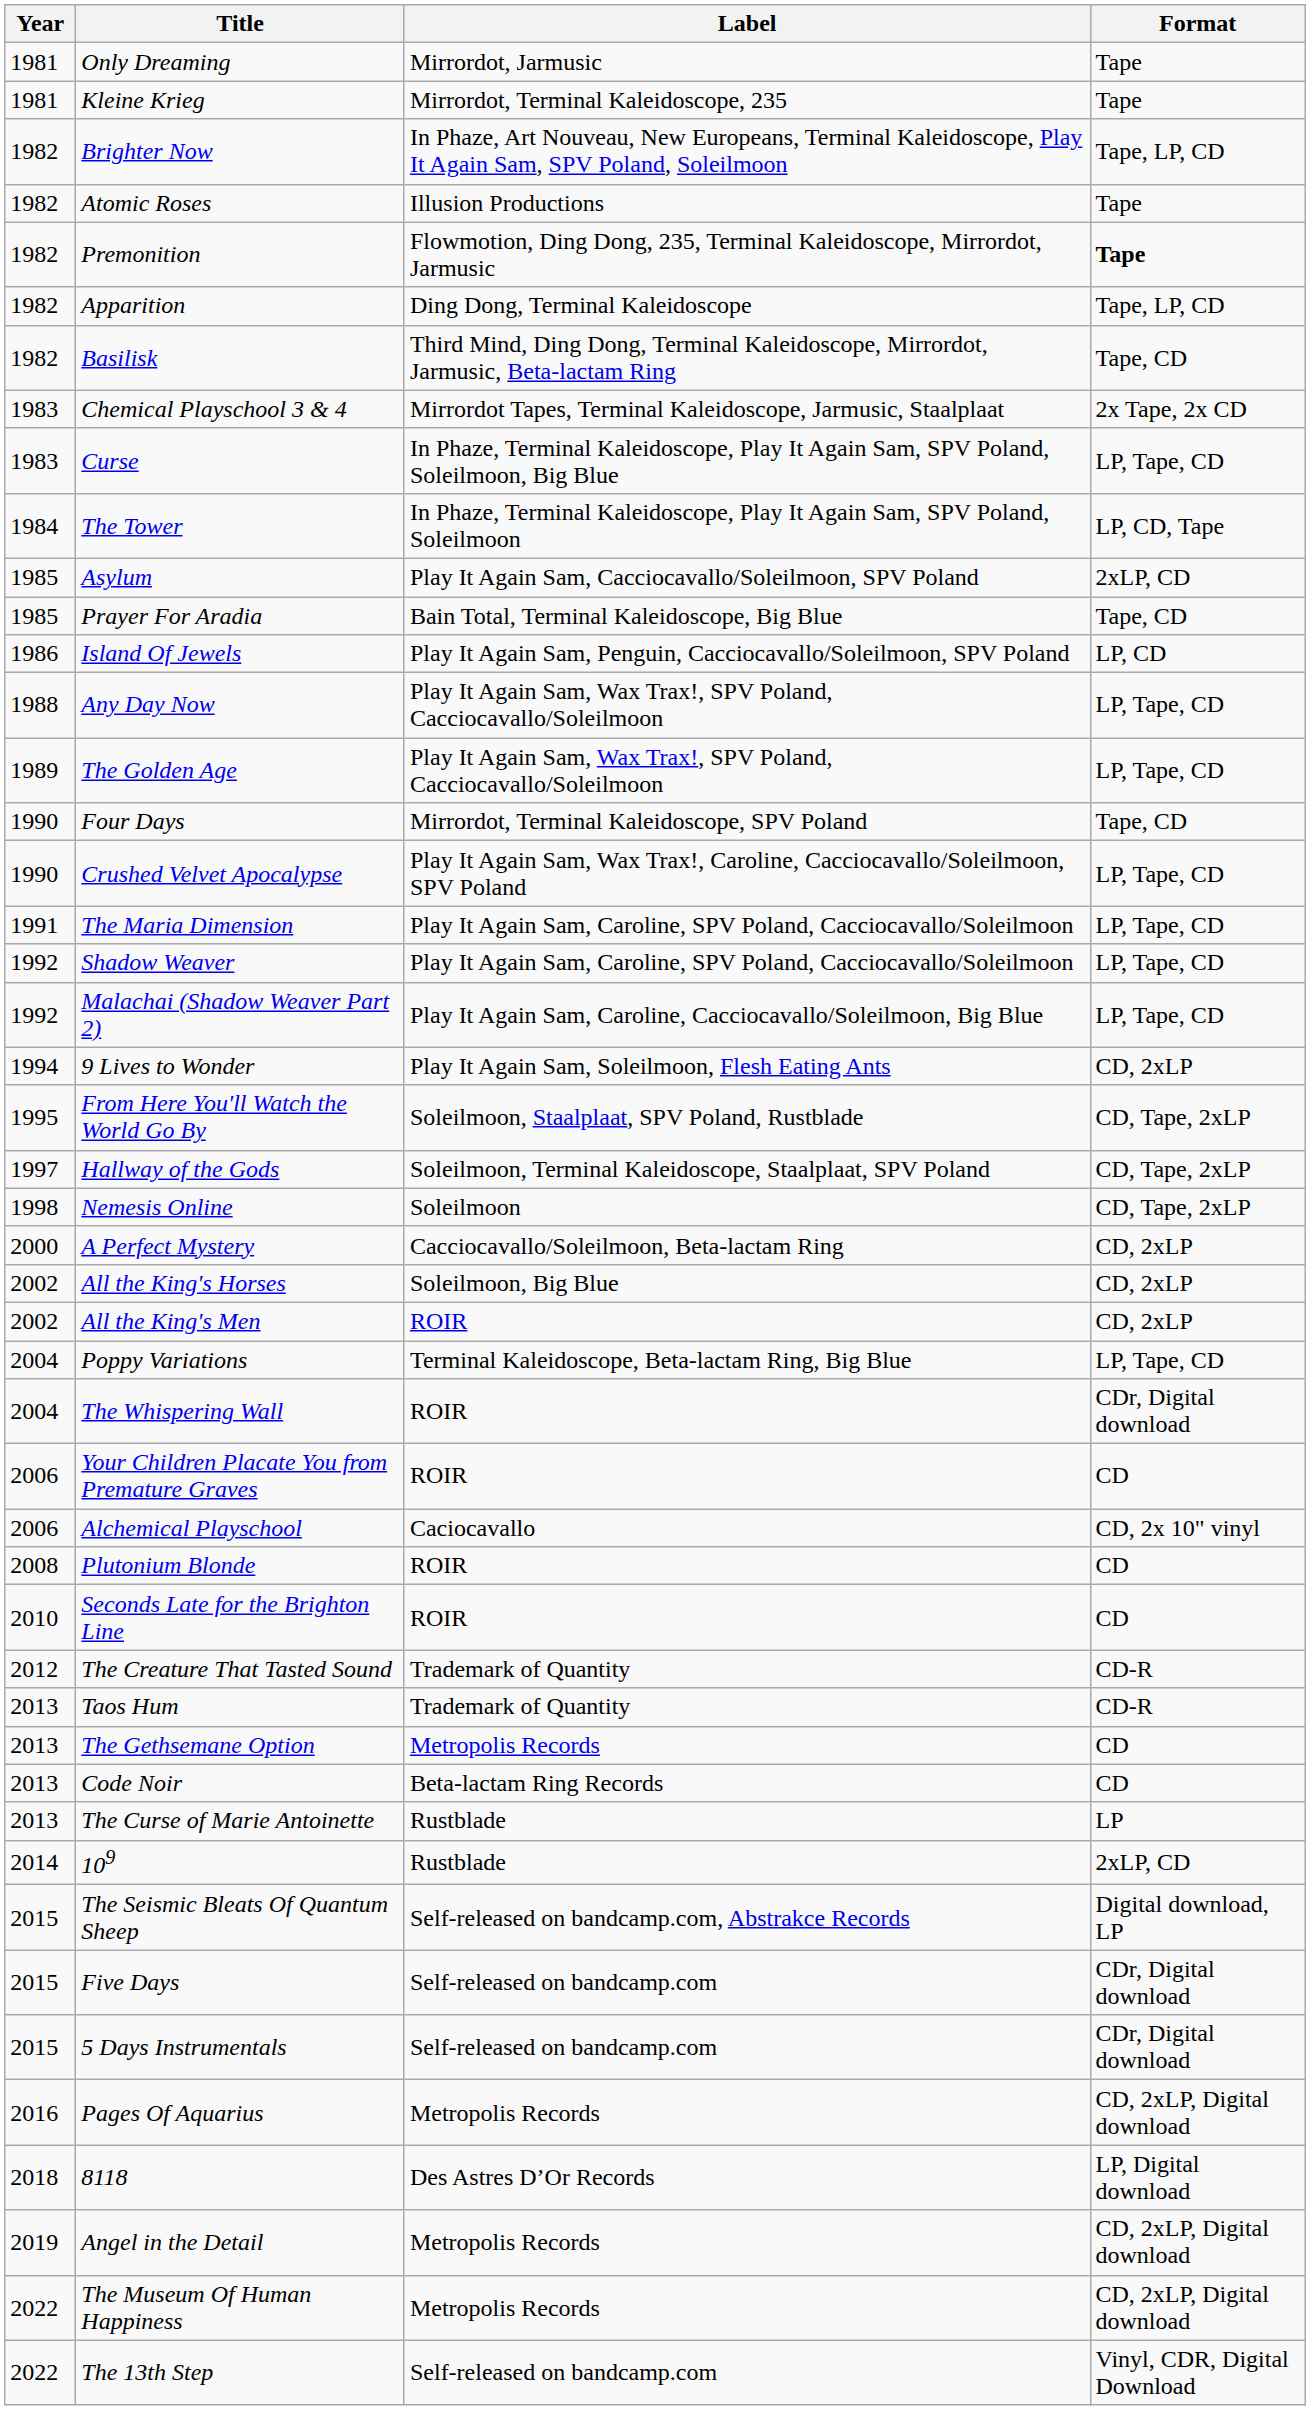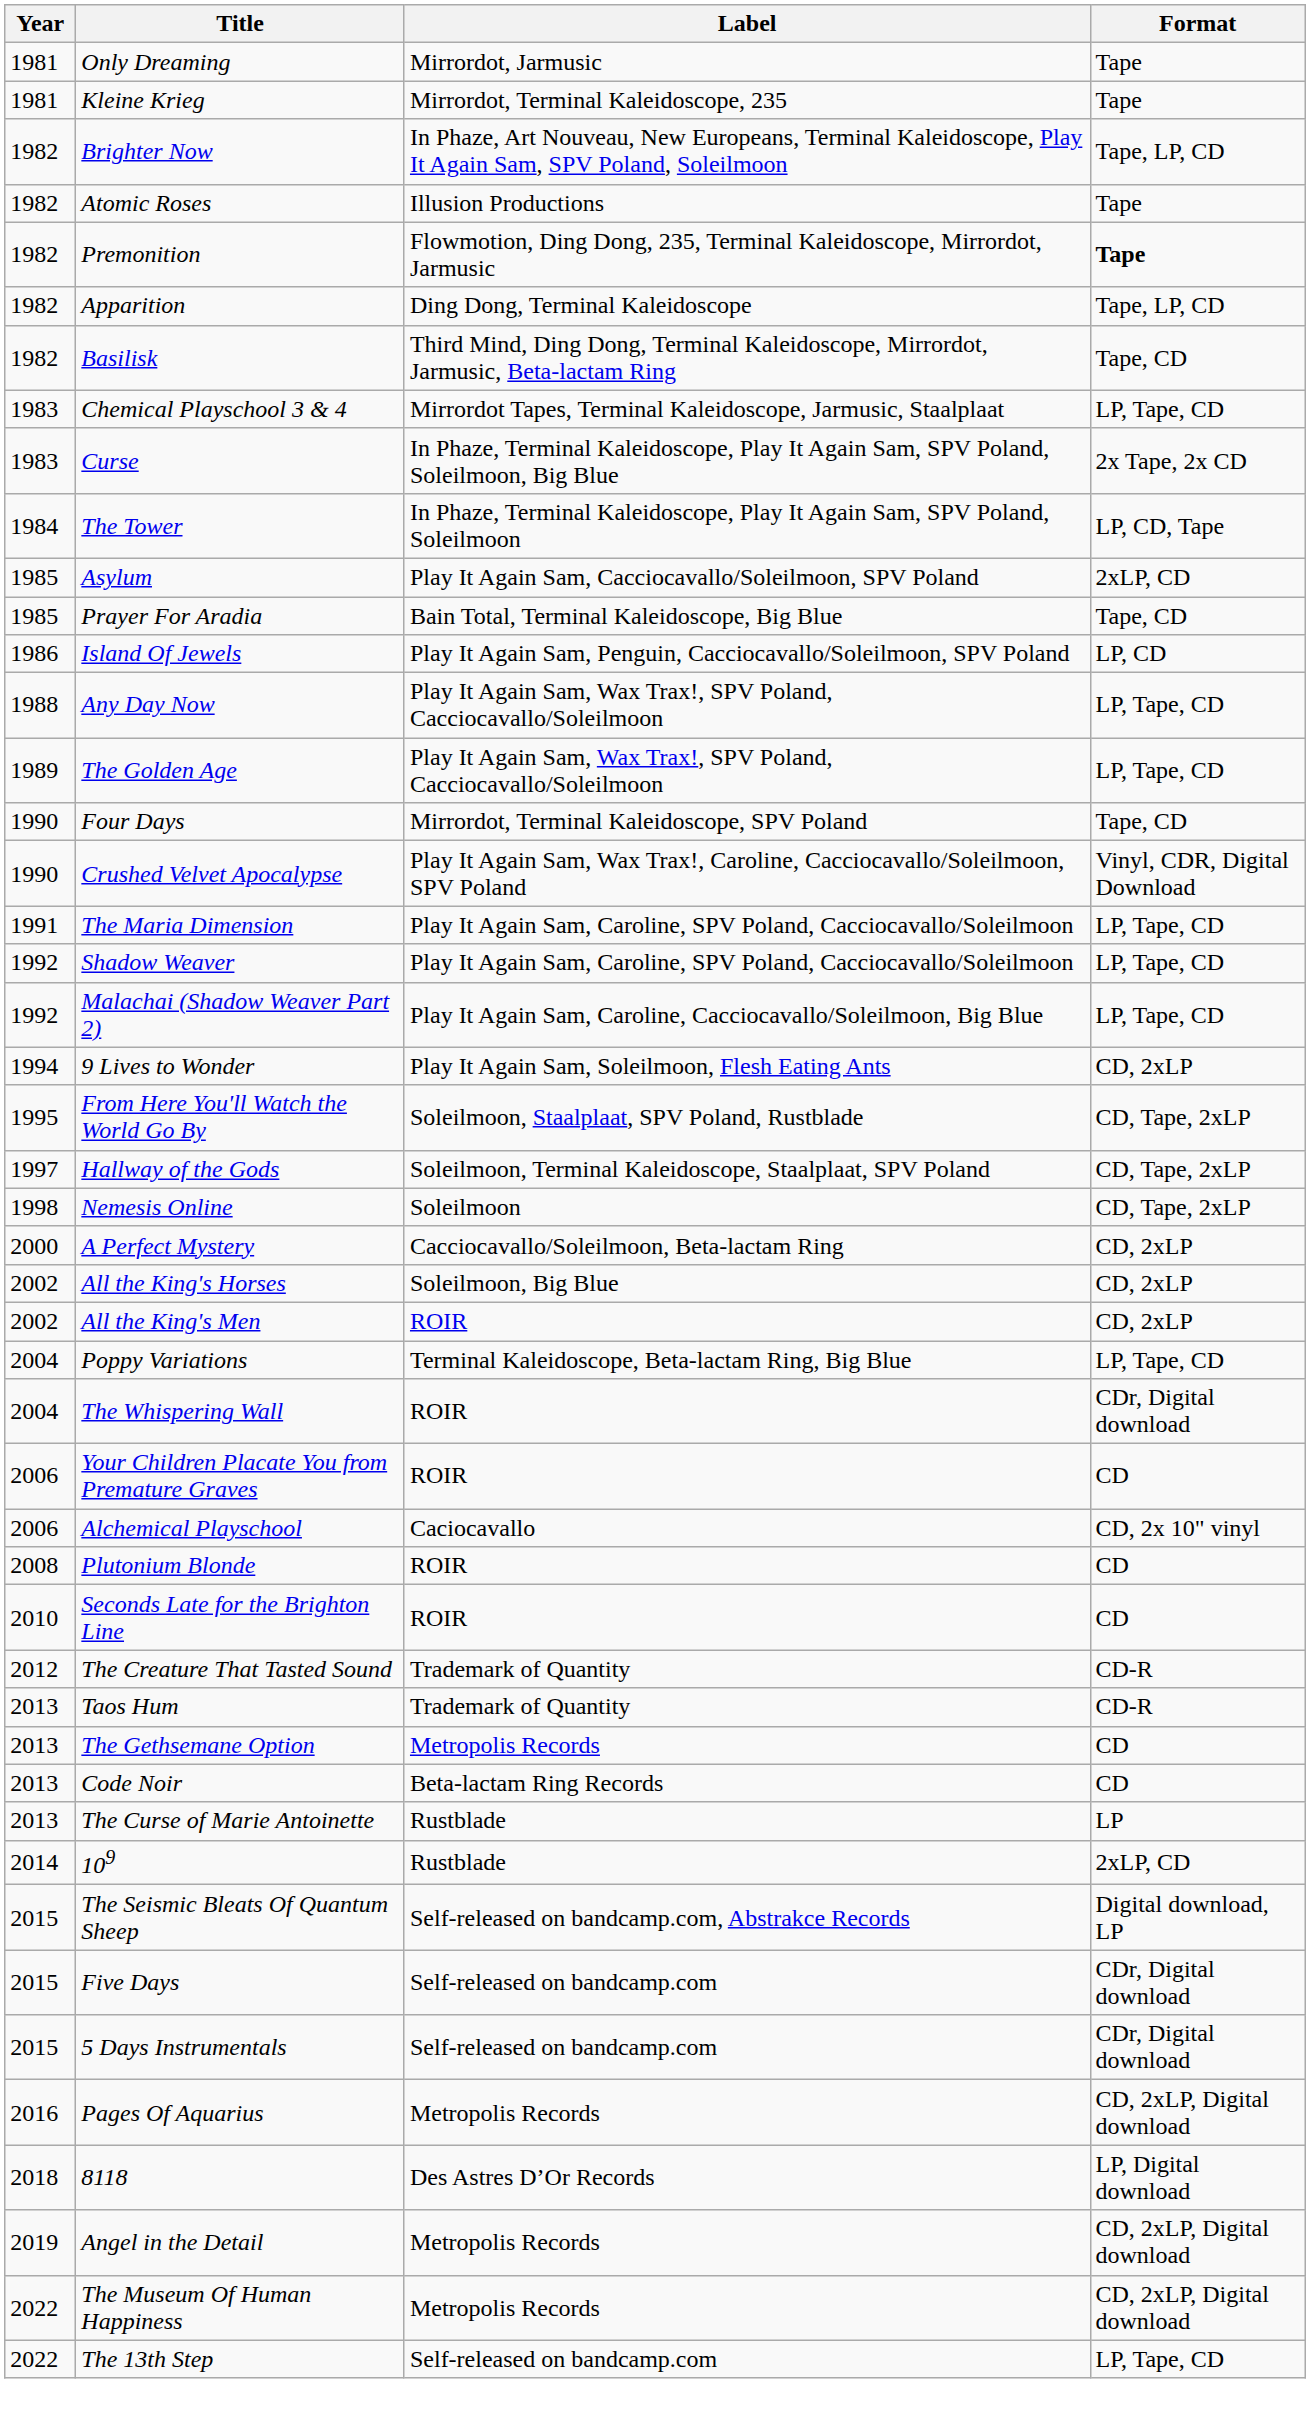 <table class="wikitable">
 <tr>
 <th align="center" valign="top" width="40">Year</th>
 <th align="left" valign="top">Title</th>
 <th align="left" valign="top">Label</th>
 <th align="left" valign="top">Format</th>
 </tr>
 <tr>
 <td>1981</td>
 <td><em>Only Dreaming</em></td>
 <td>Mirrordot, Jarmusic</td>
 <td>Tape</td>
 </tr>
 <tr>
 <td>1981</td>
 <td><em>Kleine Krieg</em></td>
 <td>Mirrordot, Terminal Kaleidoscope, 235</td>
 <td>Tape</td>
 </tr>
 <tr>
 <td>1982</td>
 <td><em><a href='#'>Brighter Now</a></em></td>
 <td>In Phaze, Art Nouveau, New Europeans, Terminal Kaleidoscope, <a href='#'>Play It Again Sam</a>, <a href='#'>SPV Poland</a>, <a href='#'>Soleilmoon</a></td>
 <td>Tape, LP, CD</td>
 </tr>
 <tr>
 <td>1982</td>
 <td><em>Atomic Roses</em></td>
 <td>Illusion Productions</td>
 <td>Tape</td>
 </tr>
 <tr>
 <td>1982</td>
 <td><em>Premonition</em></td>
 <td>Flowmotion, Ding Dong, 235, Terminal Kaleidoscope, Mirrordot, Jarmusic</td>
 <td><strong>Tape</strong></td>
 </tr>
 <tr>
 <td>1982</td>
 <td><em>Apparition</em></td>
 <td>Ding Dong, Terminal Kaleidoscope</td>
 <td>Tape, LP, CD</td>
 </tr>
 <tr>
 <td>1982</td>
 <td><em><a href='#'>Basilisk</a></em></td>
 <td>Third Mind, Ding Dong, Terminal Kaleidoscope, Mirrordot, Jarmusic, <a href='#'>Beta-lactam Ring</a></td>
 <td>Tape, CD</td>
 </tr>
 <tr>
 <td>1983</td>
 <td><em>Chemical Playschool 3 & 4</em></td>
 <td>Mirrordot Tapes, Terminal Kaleidoscope, Jarmusic, Staalplaat</td>
-<td>2x Tape, 2x CD</td>
+<td>LP, Tape, CD</td>
 </tr>
 <tr>
 <td>1983</td>
 <td><em><a href='#'>Curse</a></em></td>
 <td>In Phaze, Terminal Kaleidoscope, Play It Again Sam, SPV Poland, Soleilmoon, Big Blue</td>
-<td>LP, Tape, CD</td>
+<td>2x Tape, 2x CD</td>
 </tr>
 <tr>
 <td>1984</td>
 <td><em><a href='#'>The Tower</a></em></td>
 <td>In Phaze, Terminal Kaleidoscope, Play It Again Sam, SPV Poland, Soleilmoon</td>
 <td>LP, CD, Tape</td>
 </tr>
 <tr>
 <td>1985</td>
 <td><em><a href='#'>Asylum</a></em></td>
 <td>Play It Again Sam, Cacciocavallo/Soleilmoon, SPV Poland</td>
 <td>2xLP, CD</td>
 </tr>
 <tr>
 <td>1985</td>
 <td><em>Prayer For Aradia</em></td>
 <td>Bain Total, Terminal Kaleidoscope, Big Blue</td>
 <td>Tape, CD</td>
 </tr>
 <tr>
 <td>1986</td>
 <td><em><a href='#'>Island Of Jewels</a></em></td>
 <td>Play It Again Sam, Penguin, Cacciocavallo/Soleilmoon, SPV Poland</td>
 <td>LP, CD</td>
 </tr>
 <tr>
 <td>1988</td>
 <td><em><a href='#'>Any Day Now</a></em></td>
 <td>Play It Again Sam, Wax Trax!, SPV Poland, Cacciocavallo/Soleilmoon</td>
 <td>LP, Tape, CD</td>
 </tr>
 <tr>
 <td>1989</td>
 <td><em><a href='#'>The Golden Age</a></em></td>
 <td>Play It Again Sam, <a href='#'>Wax Trax!</a>, SPV Poland, Cacciocavallo/Soleilmoon</td>
 <td>LP, Tape, CD</td>
 </tr>
 <tr>
 <td>1990</td>
 <td><em>Four Days</em></td>
 <td>Mirrordot, Terminal Kaleidoscope, SPV Poland</td>
 <td>Tape, CD</td>
 </tr>
 <tr>
 <td>1990</td>
 <td><em><a href='#'>Crushed Velvet Apocalypse</a></em></td>
 <td>Play It Again Sam, Wax Trax!, Caroline, Cacciocavallo/Soleilmoon, SPV Poland</td>
-<td>LP, Tape, CD</td>
+<td>Vinyl, CDR, Digital Download</td>
 </tr>
 <tr>
 <td>1991</td>
 <td><em><a href='#'>The Maria Dimension</a></em></td>
 <td>Play It Again Sam, Caroline, SPV Poland, Cacciocavallo/Soleilmoon</td>
 <td>LP, Tape, CD</td>
 </tr>
 <tr>
 <td>1992</td>
 <td><em><a href='#'>Shadow Weaver</a></em></td>
 <td>Play It Again Sam, Caroline, SPV Poland, Cacciocavallo/Soleilmoon</td>
 <td>LP, Tape, CD</td>
 </tr>
 <tr>
 <td>1992</td>
 <td><em><a href='#'>Malachai (Shadow Weaver Part 2)</a></em></td>
 <td>Play It Again Sam, Caroline, Cacciocavallo/Soleilmoon, Big Blue</td>
 <td>LP, Tape, CD</td>
 </tr>
 <tr>
 <td>1994</td>
 <td><em>9 Lives to Wonder</em></td>
 <td>Play It Again Sam, Soleilmoon, <a href='#'>Flesh Eating Ants</a></td>
 <td>CD, 2xLP</td>
 </tr>
 <tr>
 <td>1995</td>
 <td><em><a href='#'>From Here You'll Watch the World Go By</a></em></td>
 <td>Soleilmoon, <a href='#'>Staalplaat</a>, SPV Poland, Rustblade</td>
 <td>CD, Tape, 2xLP</td>
 </tr>
 <tr>
 <td>1997</td>
 <td><em><a href='#'>Hallway of the Gods</a></em></td>
 <td>Soleilmoon, Terminal Kaleidoscope, Staalplaat, SPV Poland</td>
 <td>CD, Tape, 2xLP</td>
 </tr>
 <tr>
 <td>1998</td>
 <td><em><a href='#'>Nemesis Online</a></em></td>
 <td>Soleilmoon</td>
 <td>CD, Tape, 2xLP</td>
 </tr>
 <tr>
 <td>2000</td>
 <td><em><a href='#'>A Perfect Mystery</a></em></td>
 <td>Cacciocavallo/Soleilmoon, Beta-lactam Ring</td>
 <td>CD, 2xLP</td>
 </tr>
 <tr>
 <td>2002</td>
 <td><em><a href='#'>All the King's Horses</a></em></td>
 <td>Soleilmoon, Big Blue</td>
 <td>CD, 2xLP</td>
 </tr>
 <tr>
 <td>2002</td>
 <td><em><a href='#'>All the King's Men</a></em></td>
 <td><a href='#'>ROIR</a></td>
 <td>CD, 2xLP</td>
 </tr>
 <tr>
 <td>2004</td>
 <td><em>Poppy Variations</em></td>
 <td>Terminal Kaleidoscope, Beta-lactam Ring, Big Blue</td>
 <td>LP, Tape, CD</td>
 </tr>
 <tr>
 <td>2004</td>
 <td><em><a href='#'>The Whispering Wall</a></em></td>
 <td>ROIR</td>
 <td>CDr, Digital download</td>
 </tr>
 <tr>
 <td>2006</td>
 <td><em><a href='#'>Your Children Placate You from Premature Graves</a></em></td>
 <td>ROIR</td>
 <td>CD</td>
 </tr>
 <tr>
 <td>2006</td>
 <td><em><a href='#'>Alchemical Playschool</a></em></td>
 <td>Caciocavallo</td>
 <td>CD, 2x 10" vinyl</td>
 </tr>
 <tr>
 <td>2008</td>
 <td><em><a href='#'>Plutonium Blonde</a></em></td>
 <td>ROIR</td>
 <td>CD</td>
 </tr>
 <tr>
 <td>2010</td>
 <td><em><a href='#'>Seconds Late for the Brighton Line</a></em></td>
 <td>ROIR</td>
 <td>CD</td>
 </tr>
 <tr>
 <td>2012</td>
 <td><em>The Creature That Tasted Sound</em></td>
 <td>Trademark of Quantity</td>
 <td>CD-R</td>
 </tr>
 <tr>
 <td>2013</td>
 <td><em>Taos Hum</em></td>
 <td>Trademark of Quantity</td>
 <td>CD-R</td>
 </tr>
 <tr>
 <td>2013</td>
 <td><em><a href='#'>The Gethsemane Option</a></em></td>
 <td><a href='#'>Metropolis Records</a></td>
 <td>CD</td>
 </tr>
 <tr>
 <td>2013</td>
 <td><em>Code Noir</em></td>
 <td>Beta-lactam Ring Records</td>
 <td>CD</td>
 </tr>
 <tr>
 <td>2013</td>
 <td><em> The Curse of Marie Antoinette </em></td>
 <td>Rustblade</td>
 <td>LP</td>
 </tr>
 <tr>
 <td>2014</td>
 <td><em> 10<sup>9</sup> </em></td>
 <td>Rustblade</td>
 <td>2xLP, CD</td>
 </tr>
 <tr>
 <td>2015</td>
 <td><em> The Seismic Bleats Of Quantum Sheep </em></td>
 <td>Self-released on bandcamp.com, <a href='#'>Abstrakce Records</a></td>
 <td>Digital download, LP</td>
 </tr>
 <tr>
 <td>2015</td>
 <td><em> Five Days </em></td>
 <td>Self-released on bandcamp.com</td>
 <td>CDr, Digital download</td>
 </tr>
 <tr>
 <td>2015</td>
 <td><em> 5 Days Instrumentals </em></td>
 <td>Self-released on bandcamp.com</td>
 <td>CDr, Digital download</td>
 </tr>
 <tr>
 <td>2016</td>
 <td><em> Pages Of Aquarius </em></td>
 <td>Metropolis Records</td>
 <td>CD, 2xLP, Digital download</td>
 </tr>
 <tr>
 <td>2018</td>
 <td><em> 8118 </em></td>
 <td>Des Astres D’Or Records</td>
 <td>LP, Digital download</td>
 </tr>
 <tr>
 <td>2019</td>
 <td><em> Angel in the Detail </em></td>
 <td>Metropolis Records</td>
 <td>CD, 2xLP, Digital download</td>
 </tr>
 <tr>
 <td>2022</td>
 <td><em>The Museum Of Human Happiness</em></td>
 <td>Metropolis Records</td>
 <td>CD, 2xLP, Digital download</td>
 </tr>
 <tr>
 <td>2022</td>
 <td><em>The 13th Step</em></td>
 <td>Self-released on bandcamp.com</td>
-<td>Vinyl, CDR, Digital Download</td>
+<td>LP, Tape, CD</td>
 </tr>
 </table>
